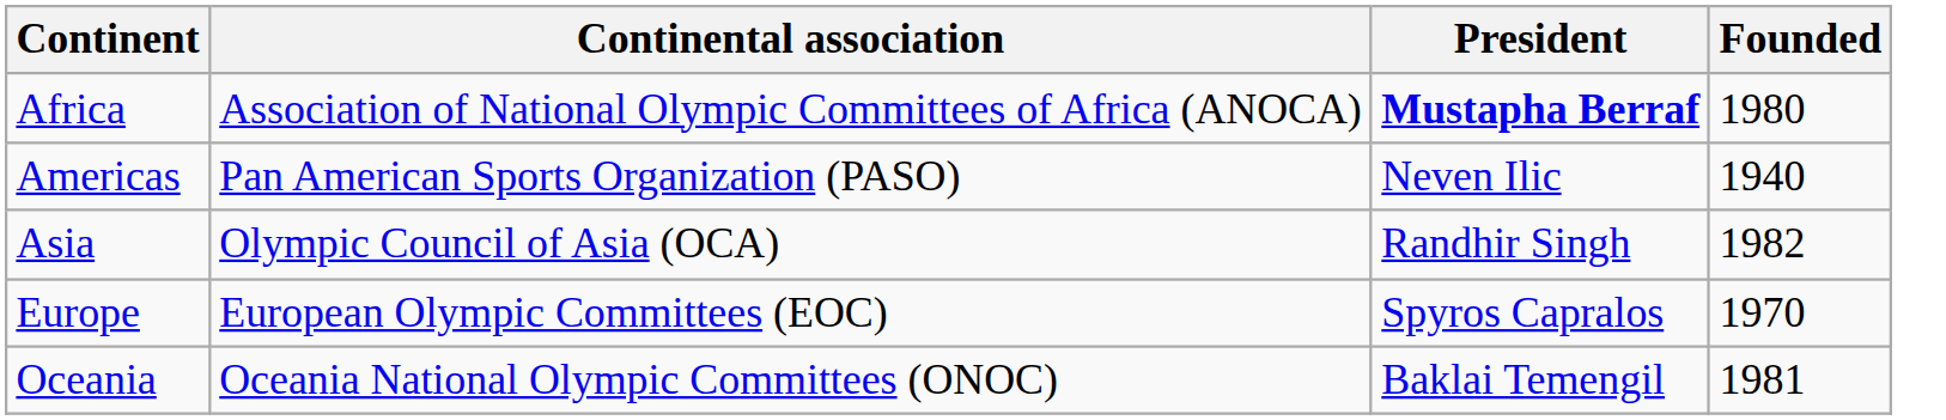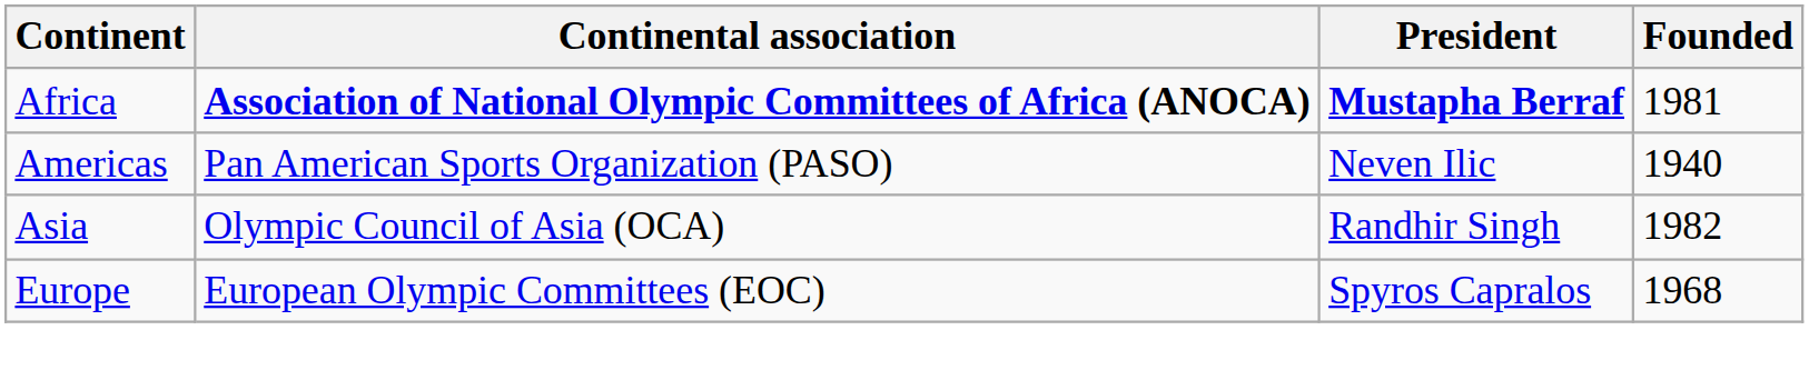 <table class="wikitable">
 <tr>
 <th>Continent</th>
 <th>Continental association</th>
 <th>President</th>
 <th>Founded</th>
 </tr>
 <tr>
 <td><a href='#'>Africa</a></td>
-<td><a href='#'>Association of National Olympic Committees of Africa</a> (ANOCA)</td>
+<td><strong><a href='#'>Association of National Olympic Committees of Africa</a> (ANOCA)</strong></td>
 <td><strong> <a href='#'>Mustapha Berraf</a></strong></td>
-<td>1980</td>
+<td>1981</td>
 </tr>
 <tr>
 <td><a href='#'>Americas</a></td>
 <td><a href='#'>Pan American Sports Organization</a> (PASO)</td>
 <td> <a href='#'>Neven Ilic</a></td>
 <td>1940</td>
 </tr>
 <tr>
 <td><a href='#'>Asia</a></td>
 <td><a href='#'>Olympic Council of Asia</a> (OCA)</td>
 <td> <a href='#'>Randhir Singh</a></td>
 <td>1982</td>
 </tr>
 <tr>
 <td><a href='#'>Europe</a></td>
 <td><a href='#'>European Olympic Committees</a> (EOC)</td>
 <td> <a href='#'>Spyros Capralos</a></td>
-<td>1970</td>
-</tr>
-<tr>
-<td><a href='#'>Oceania</a></td>
-<td><a href='#'>Oceania National Olympic Committees</a> (ONOC)</td>
-<td> <a href='#'>Baklai Temengil</a></td>
-<td>1981</td>
+<td>1968</td>
 </tr>
 </table>
